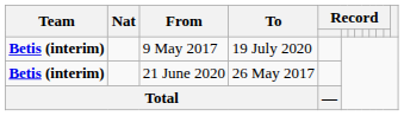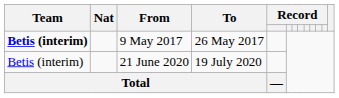 <table class="wikitable" style="text-align: center">
 <tr>
 <th rowspan="2">Team</th>
 <th rowspan="2">Nat</th>
 <th rowspan="2">From</th>
 <th rowspan="2">To</th>
 <th colspan="8">Record</th>
 <th rowspan=2></th>
 </tr>
 <tr>
 <th></th>
 <th></th>
 <th></th>
 <th></th>
 <th></th>
 <th></th>
 <th></th>
 <th></th>
 </tr>
 <tr>
 <td align=left><strong><a href='#'>Betis</a> (interim)</strong></td>
 <td align=left></td>
 <td align=left>9 May 2017</td>
-<td align=left>19 July 2020<br></td>
+<td align=left>26 May 2017<br></td>
 <td></td>
 </tr>
 <tr>
-<td align=left><strong><a href='#'>Betis</a> (interim)</strong></td>
+<td align=left><a href='#'>Betis</a> (interim)</td>
 <td align=left></td>
 <td align=left>21 June 2020</td>
-<td align=left>26 May 2017<br></td>
+<td align=left>19 July 2020<br></td>
 <td></td>
 </tr>
 <tr>
 <th colspan="4">Total<br></th>
 <th>—</th>
 </tr>
 </table>
